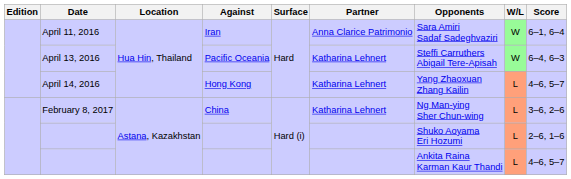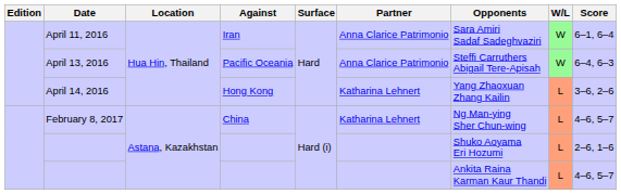 <table class=wikitable style=font-size:97%>
 <tr>
 <th>Edition</th>
 <th>Date</th>
 <th>Location</th>
 <th>Against</th>
 <th>Surface</th>
 <th>Partner</th>
 <th>Opponents</th>
 <th>W/L</th>
 <th>Score</th>
 </tr>
 <tr style="background:#ccccff;">
 <td rowspan="3"></td>
 <td>April 11, 2016</td>
 <td rowspan="3"><a href='#'>Hua Hin</a>, Thailand</td>
 <td> <a href='#'>Iran</a></td>
 <td rowspan="3">Hard</td>
 <td>  <a href='#'>Anna Clarice Patrimonio</a></td>
 <td> <a href='#'>Sara Amiri</a> <br>  <a href='#'>Sadaf Sadeghvaziri</a></td>
 <td style="text-align:center; background:#98fb98;">W</td>
 <td>6–1, 6–4</td>
 </tr>
 <tr style="background:#ccccff;">
 <td>April 13, 2016</td>
 <td> <a href='#'>Pacific Oceania</a></td>
-<td> <a href='#'>Katharina Lehnert</a></td>
+<td>  <a href='#'>Anna Clarice Patrimonio</a></td>
 <td> <a href='#'>Steffi Carruthers</a> <br>  <a href='#'>Abigail Tere-Apisah</a></td>
 <td style="text-align:center; background:#98fb98;">W</td>
 <td>6–4, 6–3</td>
 </tr>
 <tr style="background:#ccccff;">
 <td>April 14, 2016</td>
 <td> <a href='#'>Hong Kong</a></td>
 <td> <a href='#'>Katharina Lehnert</a></td>
 <td> <a href='#'>Yang Zhaoxuan</a> <br>  <a href='#'>Zhang Kailin</a></td>
 <td style="text-align:center; background:#ffa07a;">L</td>
-<td>4–6, 5–7</td>
+<td>3–6, 2–6</td>
 </tr>
 <tr style="background:#ccccff;">
 <td rowspan="3"></td>
 <td>February 8, 2017</td>
 <td rowspan="3"><a href='#'>Astana</a>, Kazakhstan</td>
 <td> <a href='#'>China</a></td>
 <td rowspan="3">Hard (i)</td>
 <td>  <a href='#'>Katharina Lehnert</a></td>
 <td> <a href='#'>Ng Man-ying</a> <br>  <a href='#'>Sher Chun-wing</a></td>
 <td style="text-align:center; background:#ffa07a;">L</td>
-<td>3–6, 2–6</td>
+<td>4–6, 5–7</td>
 </tr>
 <tr style="background:#ccccff;">
 <td></td>
 <td> </td>
 <td> </td>
 <td> <a href='#'>Shuko Aoyama</a> <br>  <a href='#'>Eri Hozumi</a></td>
 <td style="text-align:center; background:#ffa07a;">L</td>
 <td>2–6, 1–6</td>
 </tr>
 <tr style="background:#ccccff;">
 <td></td>
 <td> </td>
 <td> </td>
 <td> <a href='#'>Ankita Raina</a> <br>  <a href='#'>Karman Kaur Thandi</a></td>
 <td style="text-align:center; background:#ffa07a;">L</td>
 <td>4–6, 5–7</td>
 </tr>
 </table>
